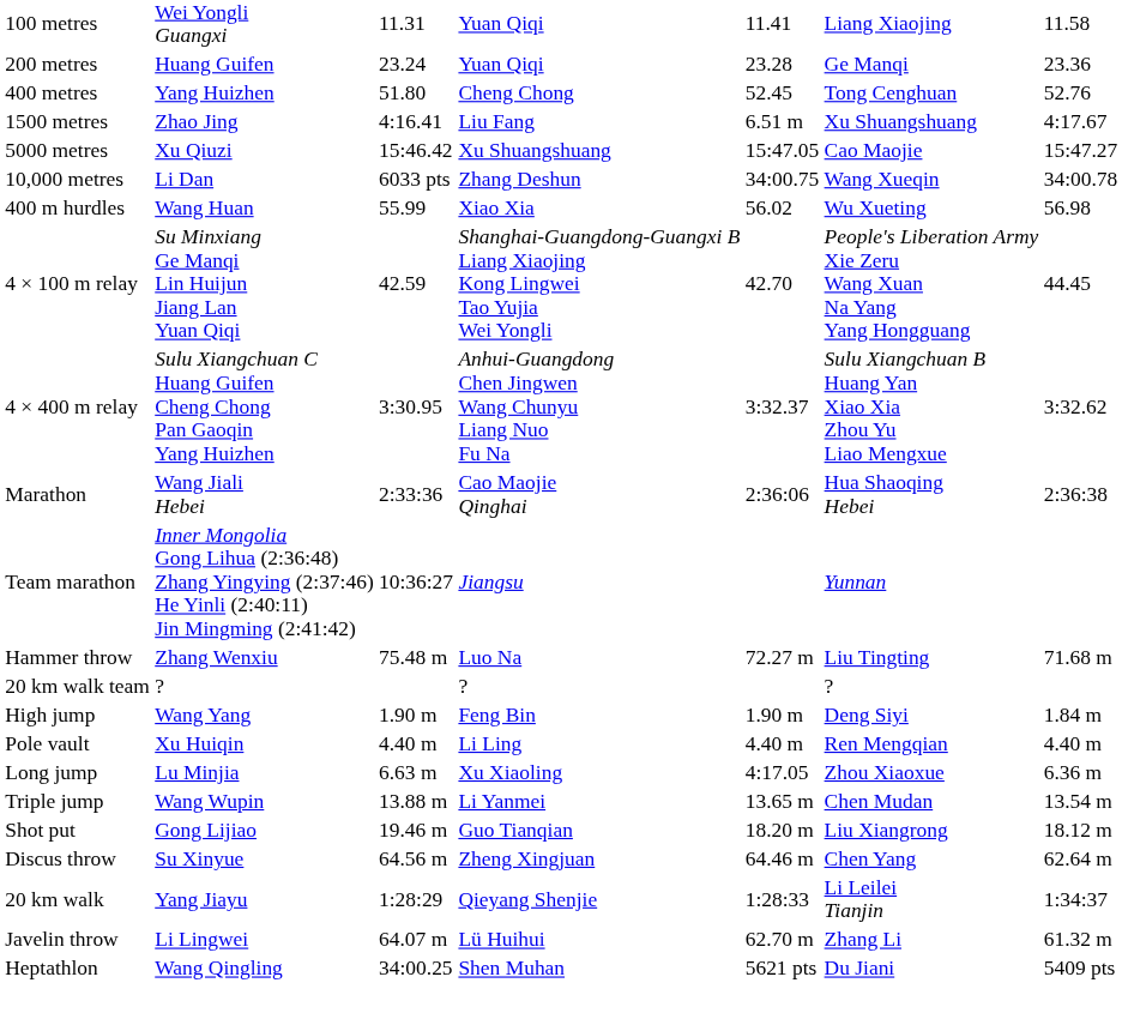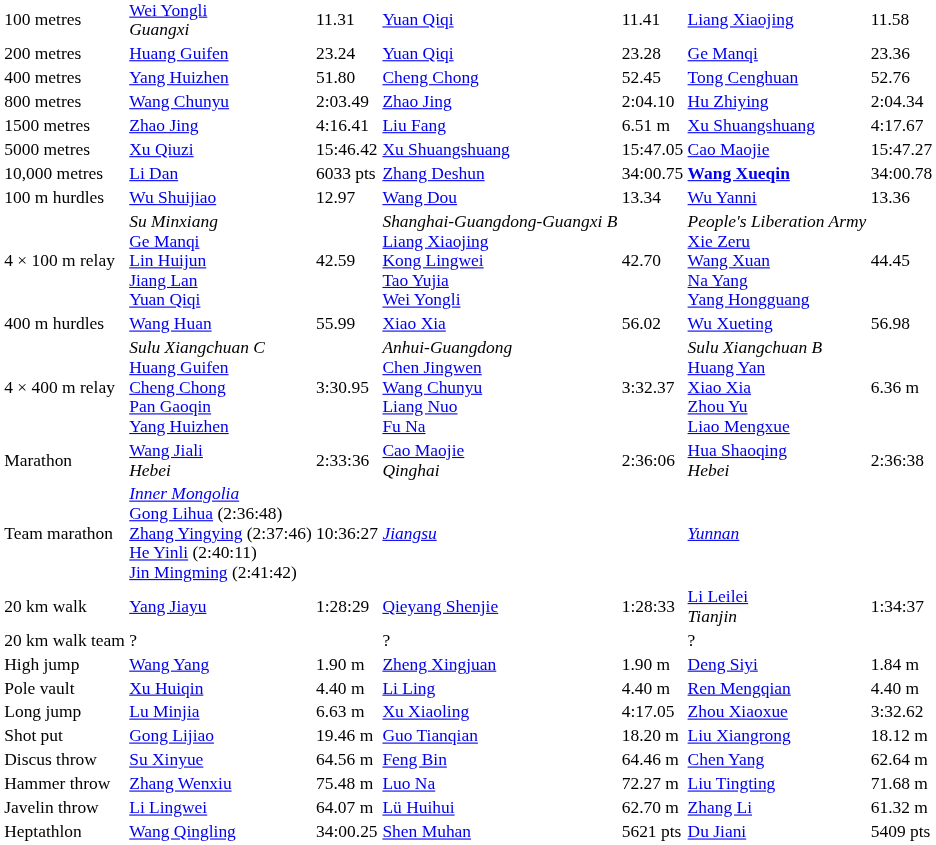 <table>
 <tr>
 <td>100 metres</td>
 <td><a href='#'>Wei Yongli</a><br><em>Guangxi</em></td>
 <td>11.31</td>
 <td><a href='#'>Yuan Qiqi</a></td>
 <td>11.41</td>
 <td><a href='#'>Liang Xiaojing</a></td>
 <td>11.58</td>
 </tr>
 <tr>
 <td>200 metres</td>
 <td><a href='#'>Huang Guifen</a></td>
 <td>23.24</td>
 <td><a href='#'>Yuan Qiqi</a></td>
 <td>23.28</td>
 <td><a href='#'>Ge Manqi</a></td>
 <td>23.36</td>
 </tr>
 <tr>
 <td>400 metres</td>
 <td><a href='#'>Yang Huizhen</a></td>
 <td>51.80</td>
 <td><a href='#'>Cheng Chong</a></td>
 <td>52.45</td>
 <td><a href='#'>Tong Cenghuan</a></td>
 <td>52.76</td>
 </tr>
 <tr>
+<td>800 metres</td>
+<td><a href='#'>Wang Chunyu</a></td>
+<td>2:03.49</td>
+<td><a href='#'>Zhao Jing</a></td>
+<td>2:04.10</td>
+<td><a href='#'>Hu Zhiying</a></td>
+<td>2:04.34</td>
+</tr>
+<tr>
 <td>1500 metres</td>
 <td><a href='#'>Zhao Jing</a></td>
 <td>4:16.41</td>
 <td><a href='#'>Liu Fang</a></td>
 <td>6.51 m</td>
 <td><a href='#'>Xu Shuangshuang</a></td>
 <td>4:17.67</td>
 </tr>
 <tr>
 <td>5000 metres</td>
 <td><a href='#'>Xu Qiuzi</a></td>
 <td>15:46.42</td>
 <td><a href='#'>Xu Shuangshuang</a></td>
 <td>15:47.05</td>
 <td><a href='#'>Cao Maojie</a></td>
 <td>15:47.27</td>
 </tr>
 <tr>
 <td>10,000 metres</td>
 <td><a href='#'>Li Dan</a></td>
 <td>6033 pts</td>
 <td><a href='#'>Zhang Deshun</a></td>
 <td>34:00.75</td>
-<td><a href='#'>Wang Xueqin</a></td>
+<td><strong><a href='#'>Wang Xueqin</a></strong></td>
 <td>34:00.78</td>
+</tr>
+<tr>
+<td>100 m hurdles</td>
+<td><a href='#'>Wu Shuijiao</a></td>
+<td>12.97</td>
+<td><a href='#'>Wang Dou</a></td>
+<td>13.34</td>
+<td><a href='#'>Wu Yanni</a></td>
+<td>13.36</td>
+</tr>
+<tr>
+<td>4 × 100 m relay</td>
+<td><em>Su Minxiang</em><br><a href='#'>Ge Manqi</a><br><a href='#'>Lin Huijun</a><br><a href='#'>Jiang Lan</a><br><a href='#'>Yuan Qiqi</a></td>
+<td>42.59</td>
+<td><em>Shanghai-Guangdong-Guangxi B</em><br><a href='#'>Liang Xiaojing</a><br><a href='#'>Kong Lingwei</a><br><a href='#'>Tao Yujia</a><br><a href='#'>Wei Yongli</a></td>
+<td>42.70</td>
+<td><em>People's Liberation Army</em><br><a href='#'>Xie Zeru</a><br><a href='#'>Wang Xuan</a><br><a href='#'>Na Yang</a><br><a href='#'>Yang Hongguang</a></td>
+<td>44.45</td>
 </tr>
 <tr>
 <td>400 m hurdles</td>
 <td><a href='#'>Wang Huan</a></td>
 <td>55.99</td>
 <td><a href='#'>Xiao Xia</a></td>
 <td>56.02</td>
 <td><a href='#'>Wu Xueting</a></td>
 <td>56.98</td>
 </tr>
 <tr>
-<td>4 × 100 m relay</td>
-<td><em>Su Minxiang</em><br><a href='#'>Ge Manqi</a><br><a href='#'>Lin Huijun</a><br><a href='#'>Jiang Lan</a><br><a href='#'>Yuan Qiqi</a></td>
-<td>42.59</td>
-<td><em>Shanghai-Guangdong-Guangxi B</em><br><a href='#'>Liang Xiaojing</a><br><a href='#'>Kong Lingwei</a><br><a href='#'>Tao Yujia</a><br><a href='#'>Wei Yongli</a></td>
-<td>42.70</td>
-<td><em>People's Liberation Army</em><br><a href='#'>Xie Zeru</a><br><a href='#'>Wang Xuan</a><br><a href='#'>Na Yang</a><br><a href='#'>Yang Hongguang</a></td>
-<td>44.45</td>
-</tr>
-<tr>
 <td>4 × 400 m relay</td>
 <td><em>Sulu Xiangchuan C</em><br><a href='#'>Huang Guifen</a><br><a href='#'>Cheng Chong</a><br><a href='#'>Pan Gaoqin</a><br><a href='#'>Yang Huizhen</a></td>
 <td>3:30.95</td>
 <td><em>Anhui-Guangdong</em><br><a href='#'>Chen Jingwen</a><br><a href='#'>Wang Chunyu</a><br><a href='#'>Liang Nuo</a><br><a href='#'>Fu Na</a></td>
 <td>3:32.37</td>
 <td><em>Sulu Xiangchuan B</em><br><a href='#'>Huang Yan</a><br><a href='#'>Xiao Xia</a><br><a href='#'>Zhou Yu</a><br><a href='#'>Liao Mengxue</a></td>
-<td>3:32.62</td>
+<td>6.36 m</td>
 </tr>
 <tr>
 <td>Marathon</td>
 <td><a href='#'>Wang Jiali</a><br><em>Hebei</em></td>
 <td>2:33:36</td>
 <td><a href='#'>Cao Maojie</a><br><em>Qinghai</em></td>
 <td>2:36:06</td>
 <td><a href='#'>Hua Shaoqing</a><br><em>Hebei</em></td>
 <td>2:36:38</td>
 </tr>
 <tr>
 <td>Team marathon</td>
 <td><em><a href='#'>Inner Mongolia</a></em><br><a href='#'>Gong Lihua</a> (2:36:48)<br><a href='#'>Zhang Yingying</a> (2:37:46)<br><a href='#'>He Yinli</a> (2:40:11)<br><a href='#'>Jin Mingming</a> (2:41:42)</td>
 <td>10:36:27</td>
 <td><em><a href='#'>Jiangsu</a></em></td>
 <td></td>
 <td><em><a href='#'>Yunnan</a></em></td>
 <td></td>
 </tr>
 <tr>
-<td>Hammer throw</td>
-<td><a href='#'>Zhang Wenxiu</a></td>
-<td>75.48 m</td>
-<td><a href='#'>Luo Na</a></td>
-<td>72.27 m</td>
-<td><a href='#'>Liu Tingting</a></td>
-<td>71.68 m</td>
+<td>20 km walk</td>
+<td><a href='#'>Yang Jiayu</a></td>
+<td>1:28:29</td>
+<td><a href='#'>Qieyang Shenjie</a></td>
+<td>1:28:33</td>
+<td><a href='#'>Li Leilei</a><br><em>Tianjin</em></td>
+<td>1:34:37</td>
 </tr>
 <tr>
 <td>20 km walk team</td>
 <td>?</td>
 <td></td>
 <td>?</td>
 <td></td>
 <td>?</td>
 <td></td>
 </tr>
 <tr>
 <td>High jump</td>
 <td><a href='#'>Wang Yang</a></td>
 <td>1.90 m</td>
-<td><a href='#'>Feng Bin</a></td>
+<td><a href='#'>Zheng Xingjuan</a></td>
 <td>1.90 m</td>
 <td><a href='#'>Deng Siyi</a></td>
 <td>1.84 m</td>
 </tr>
 <tr>
 <td>Pole vault</td>
 <td><a href='#'>Xu Huiqin</a></td>
 <td>4.40 m</td>
 <td><a href='#'>Li Ling</a></td>
 <td>4.40 m</td>
 <td><a href='#'>Ren Mengqian</a></td>
 <td>4.40 m</td>
 </tr>
 <tr>
 <td>Long jump</td>
 <td><a href='#'>Lu Minjia</a></td>
 <td>6.63 m</td>
 <td><a href='#'>Xu Xiaoling</a></td>
 <td>4:17.05</td>
 <td><a href='#'>Zhou Xiaoxue</a></td>
-<td>6.36 m</td>
-</tr>
-<tr>
-<td>Triple jump</td>
-<td><a href='#'>Wang Wupin</a></td>
-<td>13.88 m</td>
-<td><a href='#'>Li Yanmei</a></td>
-<td>13.65 m</td>
-<td><a href='#'>Chen Mudan</a></td>
-<td>13.54 m</td>
+<td>3:32.62</td>
 </tr>
 <tr>
 <td>Shot put</td>
 <td><a href='#'>Gong Lijiao</a></td>
 <td>19.46 m</td>
 <td><a href='#'>Guo Tianqian</a></td>
 <td>18.20 m</td>
 <td><a href='#'>Liu Xiangrong</a></td>
 <td>18.12 m</td>
 </tr>
 <tr>
 <td>Discus throw</td>
 <td><a href='#'>Su Xinyue</a></td>
 <td>64.56 m</td>
-<td><a href='#'>Zheng Xingjuan</a></td>
+<td><a href='#'>Feng Bin</a></td>
 <td>64.46 m</td>
 <td><a href='#'>Chen Yang</a></td>
 <td>62.64 m</td>
 </tr>
 <tr>
-<td>20 km walk</td>
-<td><a href='#'>Yang Jiayu</a></td>
-<td>1:28:29</td>
-<td><a href='#'>Qieyang Shenjie</a></td>
-<td>1:28:33</td>
-<td><a href='#'>Li Leilei</a><br><em>Tianjin</em></td>
-<td>1:34:37</td>
+<td>Hammer throw</td>
+<td><a href='#'>Zhang Wenxiu</a></td>
+<td>75.48 m</td>
+<td><a href='#'>Luo Na</a></td>
+<td>72.27 m</td>
+<td><a href='#'>Liu Tingting</a></td>
+<td>71.68 m</td>
 </tr>
 <tr>
 <td>Javelin throw</td>
 <td><a href='#'>Li Lingwei</a></td>
 <td>64.07 m</td>
 <td><a href='#'>Lü Huihui</a></td>
 <td>62.70 m</td>
 <td><a href='#'>Zhang Li</a></td>
 <td>61.32 m</td>
 </tr>
 <tr>
 <td>Heptathlon</td>
 <td><a href='#'>Wang Qingling</a></td>
 <td>34:00.25</td>
 <td><a href='#'>Shen Muhan</a></td>
 <td>5621 pts</td>
 <td><a href='#'>Du Jiani</a></td>
 <td>5409 pts</td>
 </tr>
 </table>
